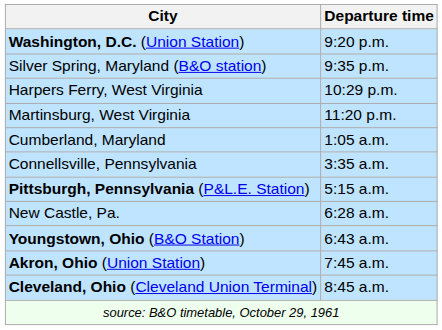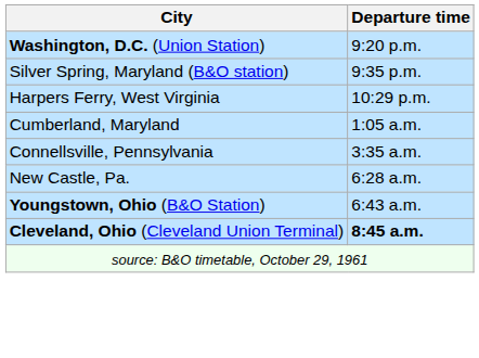 <table class="wikitable" style="margin:1em auto;">
 <tr>
 <th>City</th>
 <th>Departure time</th>
 </tr>
 <tr style="background-color:#BFE4FF">
 <td> <strong>Washington, D.C.</strong> (<a href='#'>Union Station</a>)</td>
 <td> 9:20 p.m.</td>
 </tr>
 <tr style="background-color:#BFE4FF">
 <td> Silver Spring, Maryland (<a href='#'>B&O station</a>)</td>
 <td> 9:35 p.m.</td>
 </tr>
 <tr style="background-color:#BFE4FF">
 <td> Harpers Ferry, West Virginia</td>
 <td> 10:29 p.m.</td>
 </tr>
 <tr style="background-color:#BFE4FF">
-<td> Martinsburg, West Virginia</td>
-<td> 11:20 p.m.</td>
-</tr>
-<tr style="background-color:#BFE4FF">
 <td> Cumberland, Maryland</td>
 <td> 1:05 a.m.</td>
 </tr>
 <tr style="background-color:#BFE4FF">
 <td> Connellsville, Pennsylvania</td>
 <td> 3:35 a.m.</td>
-</tr>
-<tr style="background-color:#BFE4FF">
-<td> <strong>Pittsburgh, Pennsylvania</strong> (<a href='#'>P&L.E. Station</a>)</td>
-<td> 5:15 a.m.</td>
 </tr>
 <tr style="background-color:#BFE4FF">
 <td> New Castle, Pa.</td>
 <td> 6:28 a.m.</td>
 </tr>
 <tr style="background-color:#BFE4FF">
 <td> <strong>Youngstown, Ohio</strong> (<a href='#'>B&O Station</a>)</td>
 <td> 6:43 a.m.</td>
 </tr>
 <tr style="background-color:#BFE4FF">
-<td> <strong>Akron, Ohio</strong> (<a href='#'>Union Station</a>)</td>
-<td> 7:45 a.m.</td>
-</tr>
-<tr style="background-color:#BFE4FF">
 <td> <strong>Cleveland, Ohio</strong> (<a href='#'>Cleveland Union Terminal</a>)</td>
-<td> 8:45 a.m.</td>
+<td><strong> 8:45 a.m.</strong></td>
 </tr>
 <tr align="center" bgcolor=#eeffee>
 <td colspan="2"><small><em>source: B&O timetable, October 29, 1961</em></small></td>
 </tr>
 </table>
